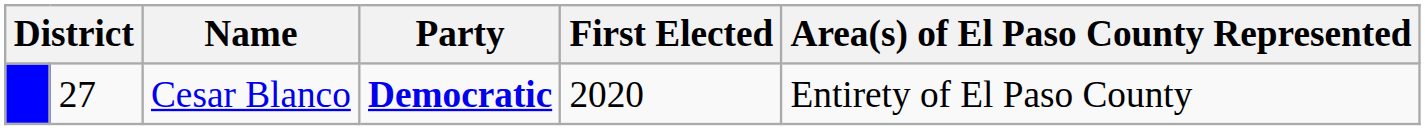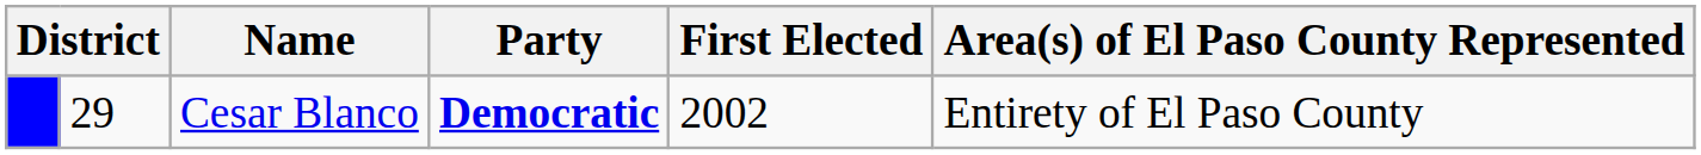 <table class="wikitable">
 <tr>
 <th colspan="2" style="text-align:center; vertical-align:bottom;"><strong>District</strong></th>
 <th style="text-align:center; vertical-align:bottom;"><strong>Name</strong></th>
 <th style="text-align:center; vertical-align:bottom;"><strong>Party</strong></th>
 <th style="text-align:center; vertical-align:bottom;"><strong>First Elected</strong></th>
 <th style="text-align:center; vertical-align:bottom;"><strong>Area(s) of El Paso County Represented</strong></th>
 </tr>
 <tr>
 <td style="background:blue;"> </td>
-<td>27</td>
+<td>29</td>
 <td><a href='#'>Cesar Blanco</a></td>
 <td><strong><a href='#'>Democratic</a></strong></td>
-<td>2020</td>
+<td>2002</td>
 <td>Entirety of El Paso County</td>
 </tr>
 </table>
